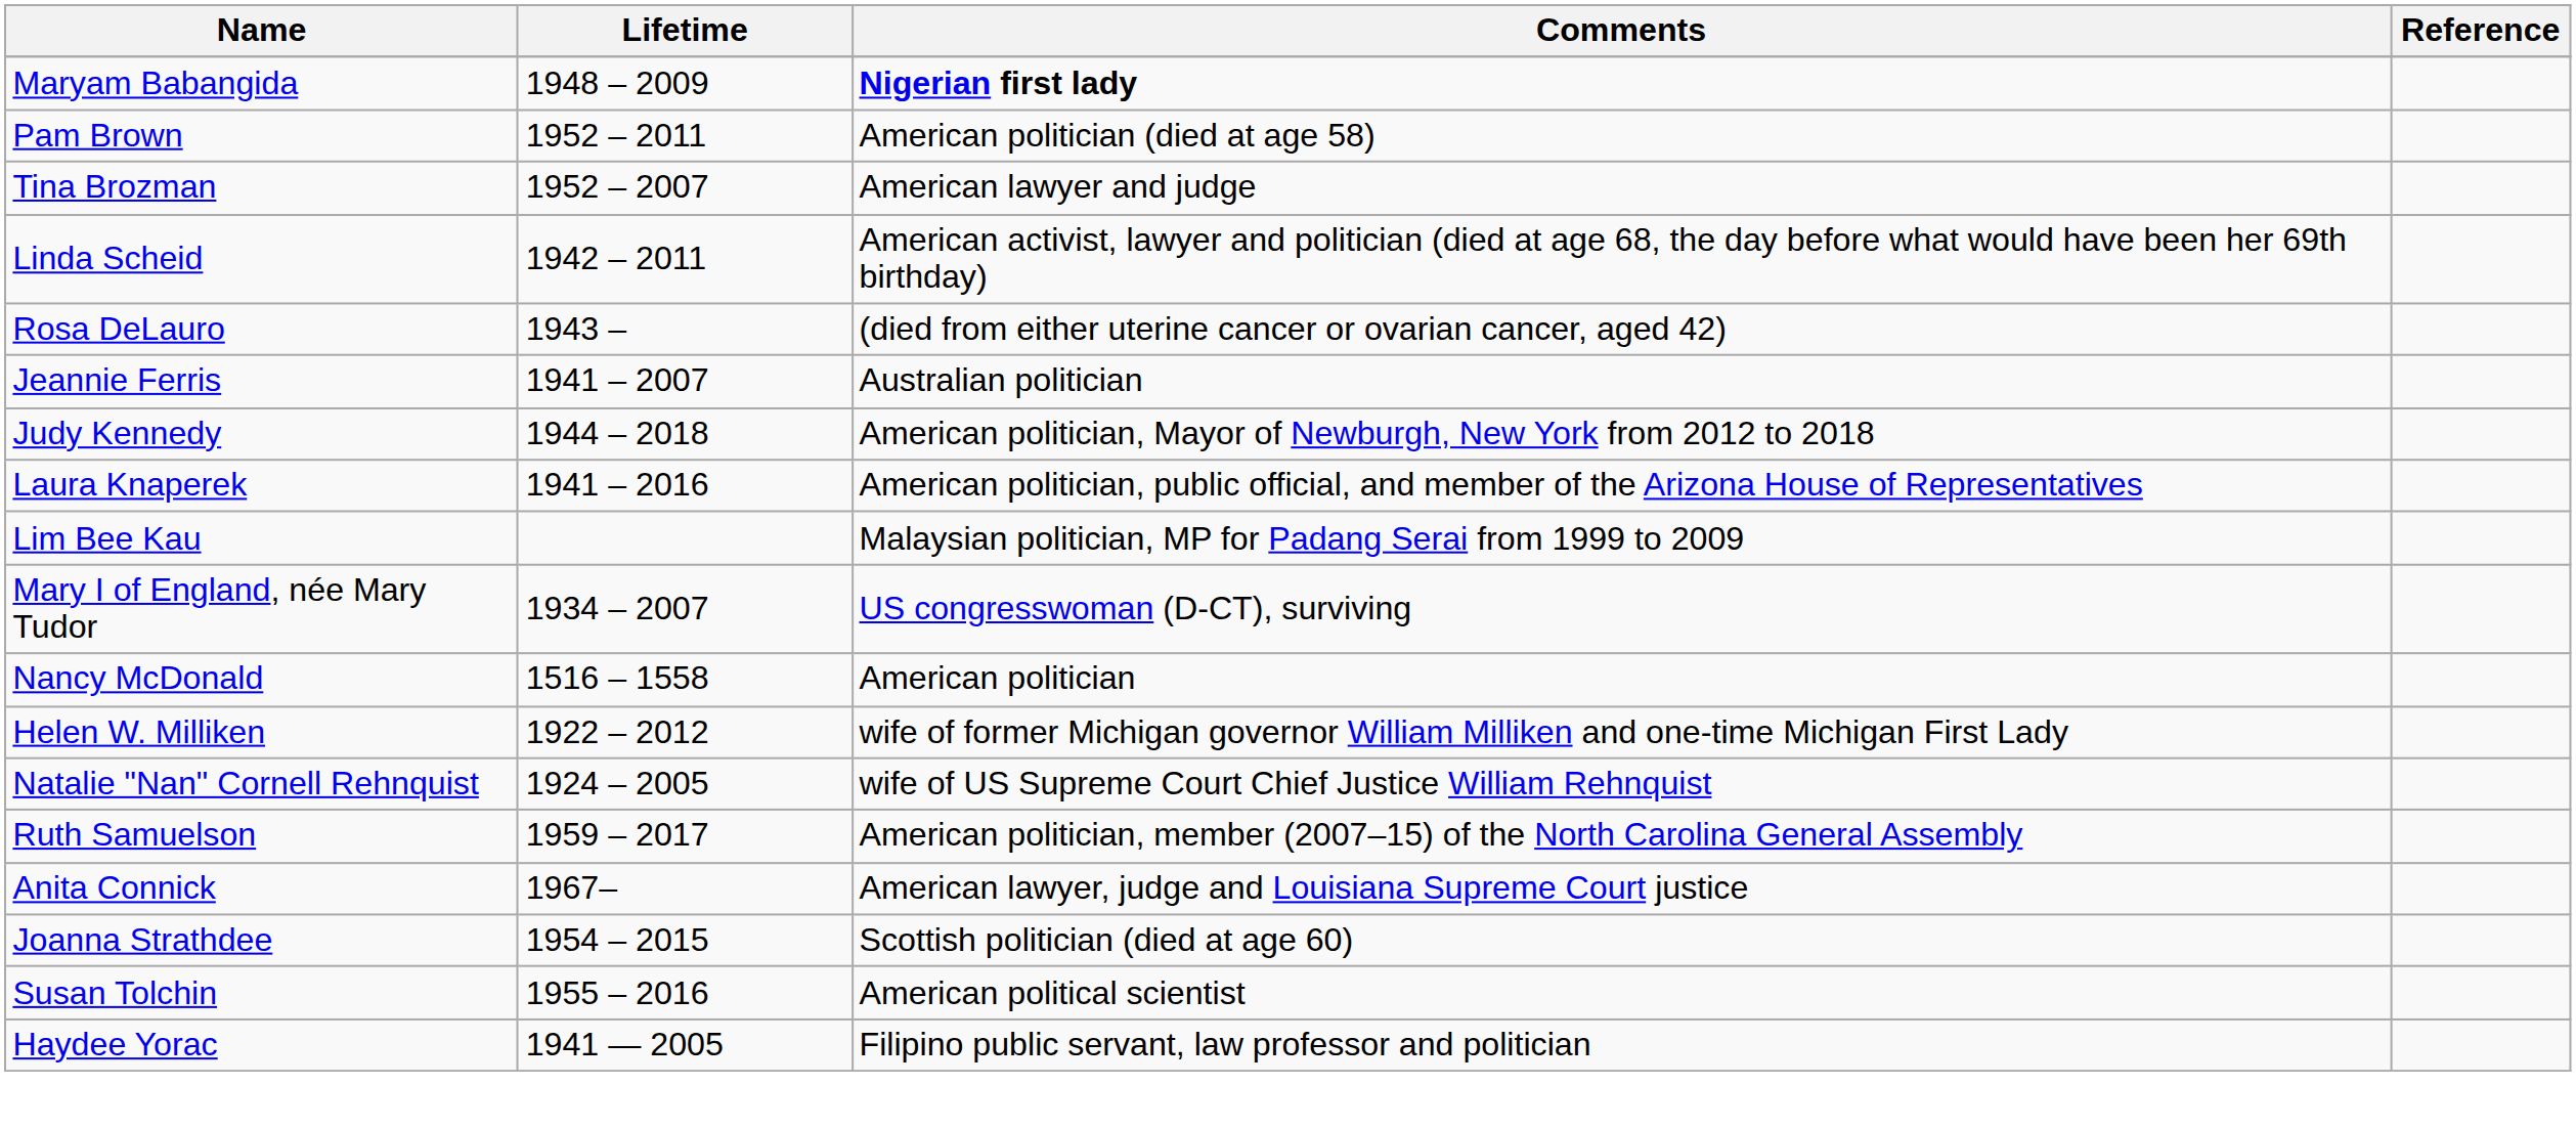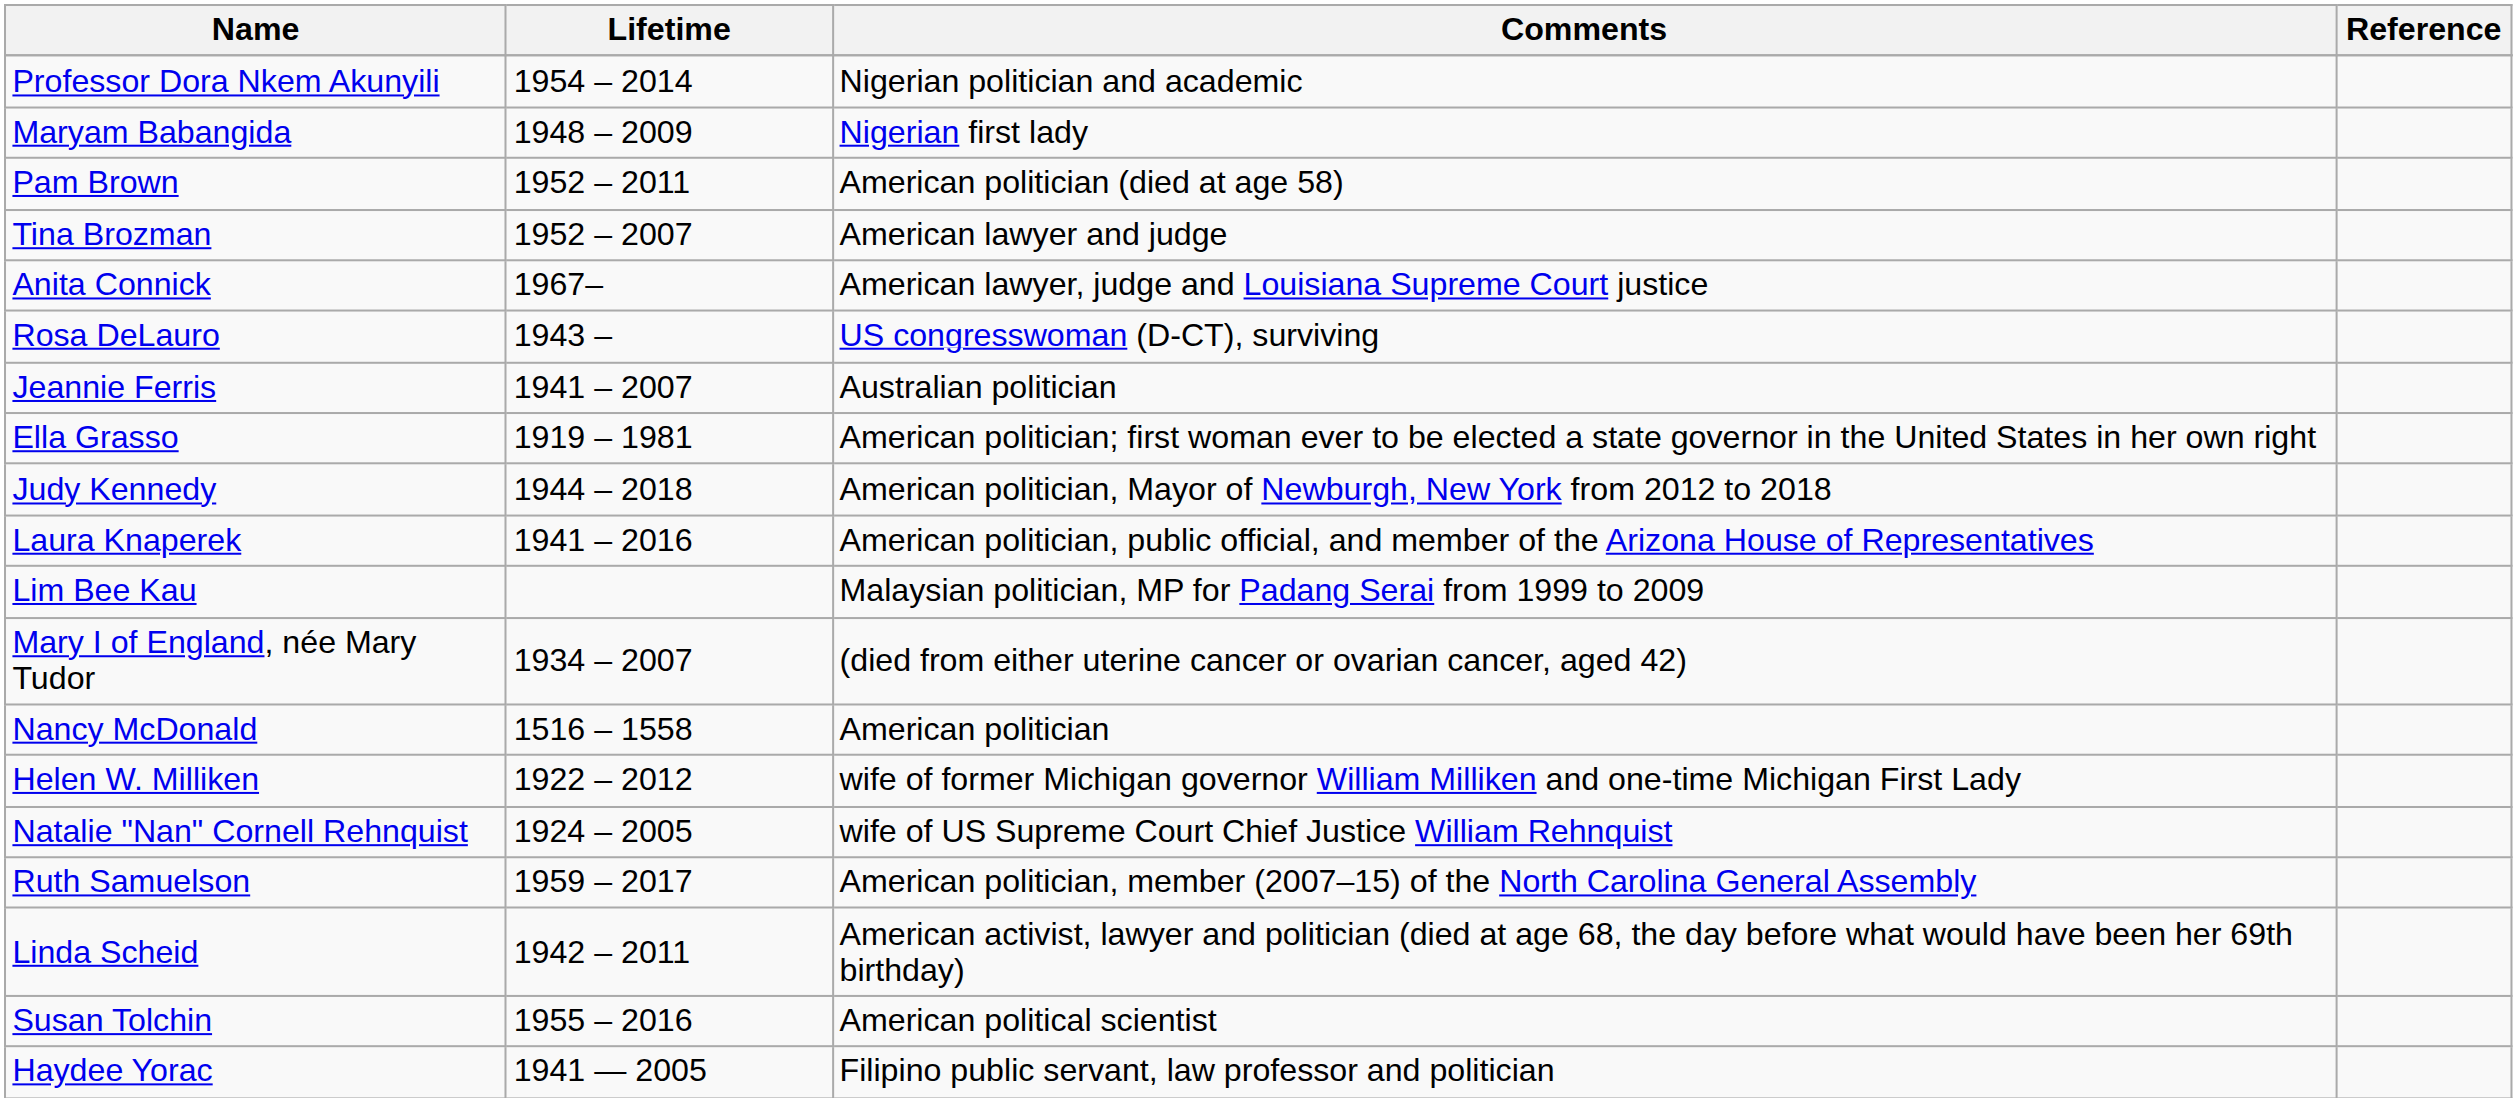 <table class="sortable wikitable">
 <tr>
 <th width="20%" scope=col>Name</th>
 <th width="13%" scope=col>Lifetime</th>
 <th class="unsortable" width="60%" scope=col>Comments</th>
 <th class="unsortable" width="7%" scope=col>Reference</th>
 </tr>
 <tr valign="top">
 </tr>
 <tr>
+<td><a href='#'>Professor Dora Nkem Akunyili</a></td>
+<td>1954 – 2014</td>
+<td>Nigerian politician and academic</td>
+<td></td>
+</tr>
+<tr>
 <td><a href='#'>Maryam Babangida</a></td>
 <td>1948 – 2009</td>
-<td><strong><a href='#'>Nigerian</a> first lady</strong></td>
+<td><a href='#'>Nigerian</a> first lady</td>
 <td></td>
 </tr>
 <tr>
 <td><a href='#'>Pam Brown</a></td>
 <td>1952 – 2011</td>
 <td>American politician (died at age 58)</td>
 <td></td>
 </tr>
 <tr>
 <td><a href='#'>Tina Brozman</a></td>
 <td>1952 – 2007</td>
 <td>American lawyer and judge</td>
 <td></td>
 </tr>
 <tr>
-<td><a href='#'>Linda Scheid</a></td>
-<td>1942 – 2011</td>
-<td>American activist, lawyer and politician (died at age 68, the day before what would have been her 69th birthday)</td>
+<td><a href='#'>Anita Connick</a></td>
+<td>1967–</td>
+<td>American lawyer, judge and <a href='#'>Louisiana Supreme Court</a> justice</td>
 <td></td>
 </tr>
 <tr>
 <td><a href='#'>Rosa DeLauro</a></td>
 <td>1943 –</td>
-<td>(died from either uterine cancer or ovarian cancer, aged 42)</td>
+<td><a href='#'>US congresswoman</a> (D-CT), surviving</td>
 <td></td>
 </tr>
 <tr>
 <td><a href='#'>Jeannie Ferris</a></td>
 <td>1941 – 2007</td>
 <td>Australian politician</td>
+<td></td>
+</tr>
+<tr>
+<td><a href='#'>Ella Grasso</a></td>
+<td>1919 – 1981</td>
+<td>American politician; first woman ever to be elected a state governor in the United States in her own right</td>
 <td></td>
 </tr>
 <tr>
 <td><a href='#'>Judy Kennedy</a></td>
 <td>1944 – 2018</td>
 <td>American politician, Mayor of <a href='#'>Newburgh, New York</a> from 2012 to 2018</td>
 <td></td>
 </tr>
 <tr>
 <td><a href='#'>Laura Knaperek</a></td>
 <td>1941 – 2016</td>
 <td>American politician, public official, and member of the <a href='#'>Arizona House of Representatives</a></td>
 <td></td>
 </tr>
 <tr>
 <td><a href='#'>Lim Bee Kau</a></td>
 <td></td>
 <td>Malaysian politician, MP for <a href='#'>Padang Serai</a> from 1999 to 2009</td>
 <td></td>
 </tr>
 <tr>
 <td><a href='#'>Mary I of England</a>, née Mary Tudor</td>
 <td>1934 – 2007</td>
-<td><a href='#'>US congresswoman</a> (D-CT), surviving</td>
+<td>(died from either uterine cancer or ovarian cancer, aged 42)</td>
 <td></td>
 </tr>
 <tr>
 <td><a href='#'>Nancy McDonald</a></td>
 <td>1516 – 1558</td>
 <td>American politician</td>
 <td></td>
 </tr>
 <tr>
 <td><a href='#'>Helen W. Milliken</a></td>
 <td>1922 – 2012</td>
 <td>wife of former Michigan governor <a href='#'>William Milliken</a> and one-time Michigan First Lady</td>
 <td></td>
 </tr>
 <tr>
 <td><a href='#'>Natalie "Nan" Cornell Rehnquist</a></td>
 <td>1924 – 2005</td>
 <td>wife of US Supreme Court Chief Justice <a href='#'>William Rehnquist</a></td>
 <td></td>
 </tr>
 <tr>
 <td><a href='#'>Ruth Samuelson</a></td>
 <td>1959 – 2017</td>
 <td>American politician, member (2007–15) of the <a href='#'>North Carolina General Assembly</a></td>
 <td></td>
 </tr>
 <tr>
-<td><a href='#'>Anita Connick</a></td>
-<td>1967–</td>
-<td>American lawyer, judge and <a href='#'>Louisiana Supreme Court</a> justice</td>
-<td></td>
-</tr>
-<tr>
-<td><a href='#'>Joanna Strathdee</a></td>
-<td>1954 – 2015</td>
-<td>Scottish politician (died at age 60)</td>
+<td><a href='#'>Linda Scheid</a></td>
+<td>1942 – 2011</td>
+<td>American activist, lawyer and politician (died at age 68, the day before what would have been her 69th birthday)</td>
 <td></td>
 </tr>
 <tr>
 <td><a href='#'>Susan Tolchin</a></td>
 <td>1955 – 2016</td>
 <td>American political scientist</td>
 <td></td>
 </tr>
 <tr>
 <td><a href='#'>Haydee Yorac</a></td>
 <td>1941 — 2005</td>
 <td>Filipino public servant, law professor and politician</td>
 <td></td>
 </tr>
 </table>
